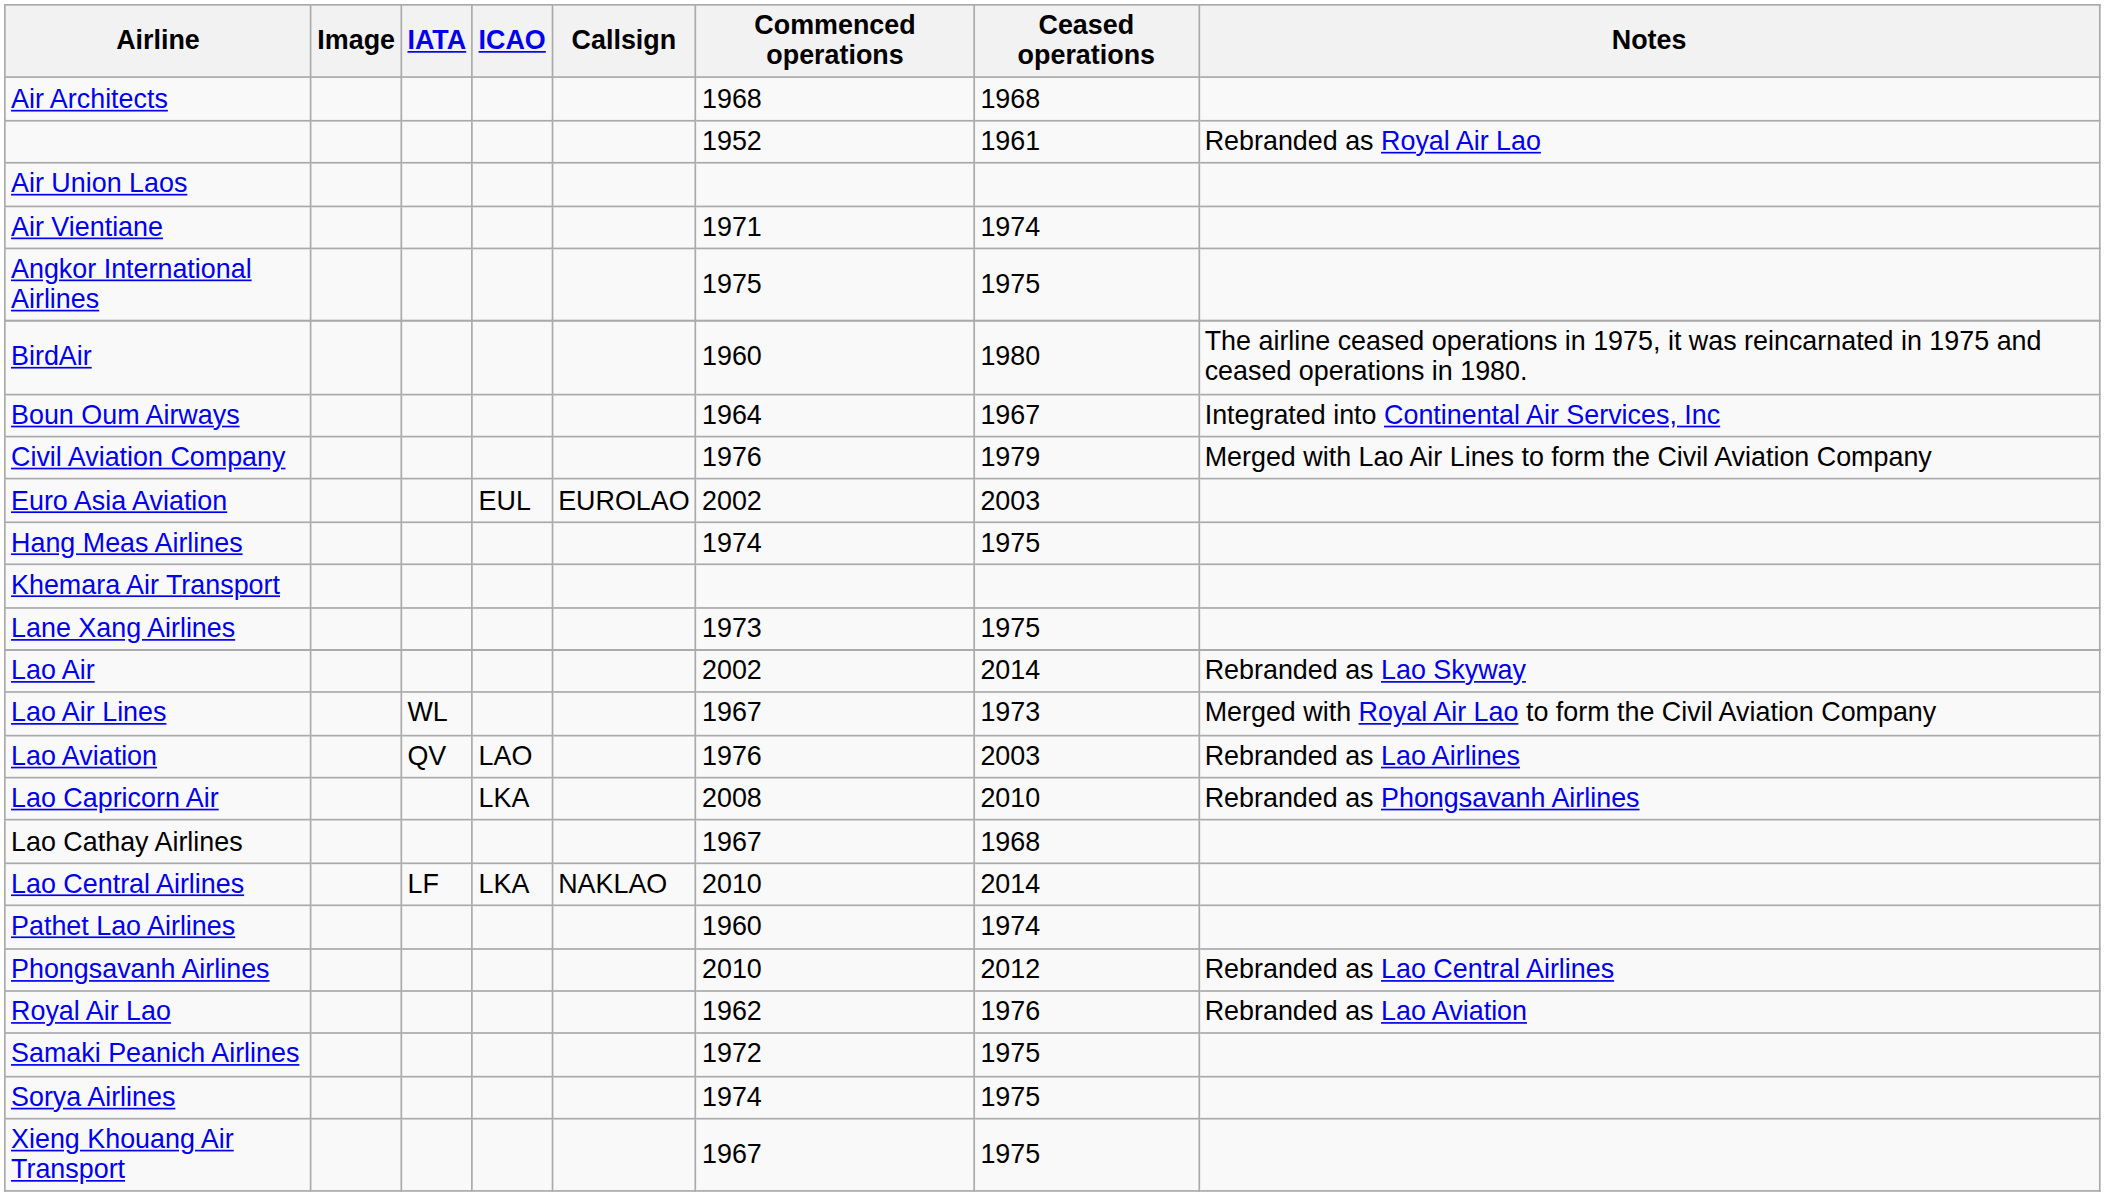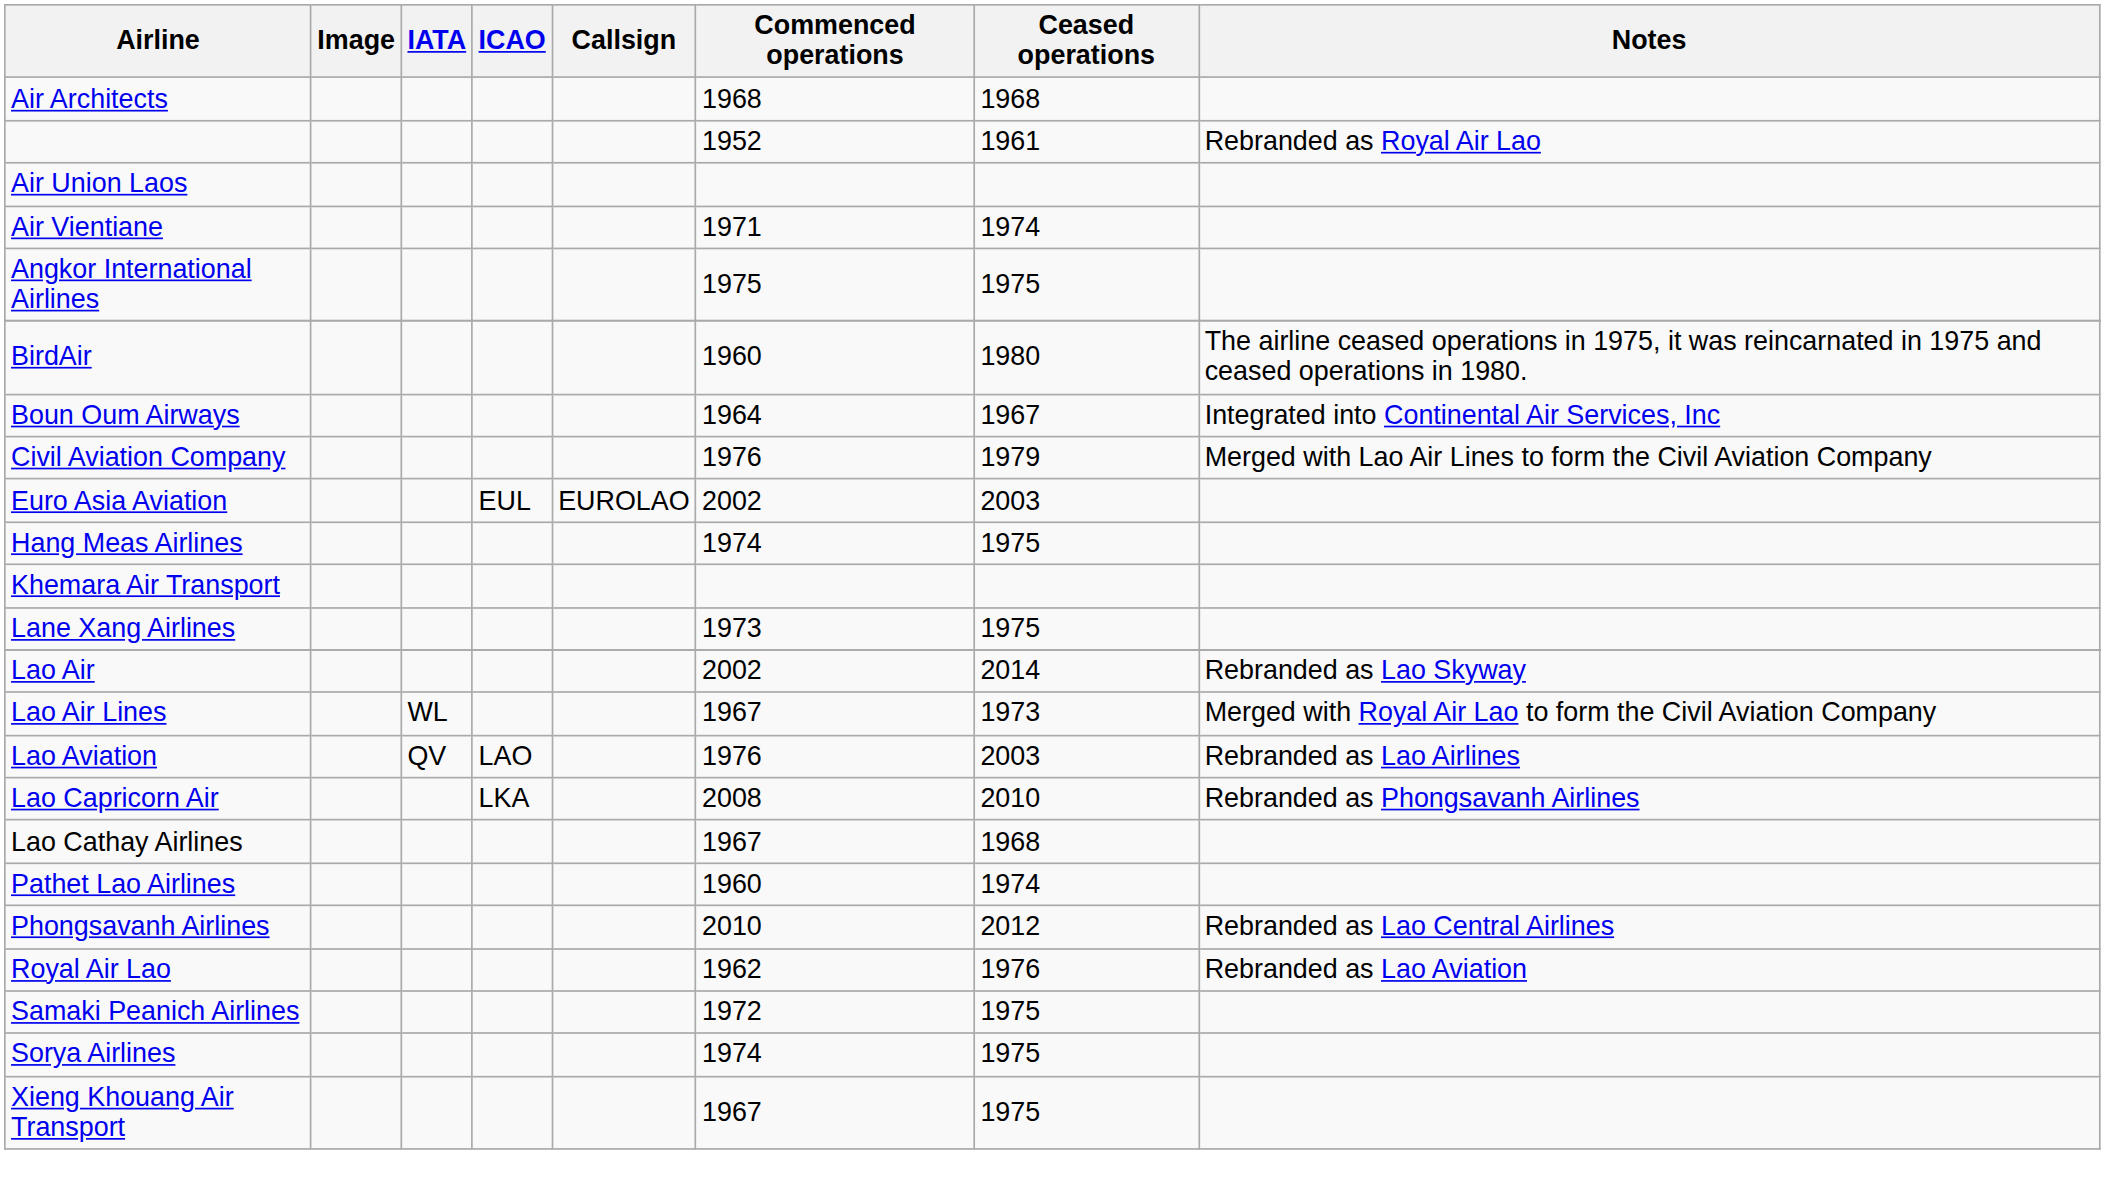 <table class="wikitable sortable">
 <tr valign="middle">
 <th>Airline</th>
 <th>Image</th>
 <th><a href='#'>IATA</a></th>
 <th><a href='#'>ICAO</a></th>
 <th>Callsign</th>
 <th>Commenced operations</th>
 <th>Ceased operations</th>
 <th>Notes</th>
 </tr>
 <tr>
 <td><a href='#'>Air Architects</a></td>
 <td></td>
 <td></td>
 <td></td>
 <td></td>
 <td>1968</td>
 <td>1968</td>
 <td></td>
 </tr>
 <tr>
 <td></td>
 <td></td>
 <td></td>
 <td></td>
 <td></td>
 <td>1952</td>
 <td>1961</td>
 <td>Rebranded as <a href='#'>Royal Air Lao</a></td>
 </tr>
 <tr>
 <td><a href='#'>Air Union Laos</a></td>
 <td></td>
 <td></td>
 <td></td>
 <td></td>
 <td></td>
 <td></td>
 <td></td>
 </tr>
 <tr>
 <td><a href='#'>Air Vientiane</a></td>
 <td></td>
 <td></td>
 <td></td>
 <td></td>
 <td>1971</td>
 <td>1974</td>
 <td></td>
 </tr>
 <tr>
 <td><a href='#'>Angkor International Airlines</a></td>
 <td></td>
 <td></td>
 <td></td>
 <td></td>
 <td>1975</td>
 <td>1975</td>
 <td></td>
 </tr>
 <tr>
 </tr>
 <tr>
 <td><a href='#'>BirdAir</a></td>
 <td></td>
 <td></td>
 <td></td>
 <td></td>
 <td>1960</td>
 <td>1980</td>
 <td>The airline ceased operations in 1975, it was reincarnated in 1975 and ceased operations in 1980.</td>
 </tr>
 <tr>
 <td><a href='#'>Boun Oum Airways</a></td>
 <td></td>
 <td></td>
 <td></td>
 <td></td>
 <td>1964</td>
 <td>1967</td>
 <td>Integrated into <a href='#'>Continental Air Services, Inc</a></td>
 </tr>
 <tr>
 <td><a href='#'>Civil Aviation Company</a></td>
 <td></td>
 <td></td>
 <td></td>
 <td></td>
 <td>1976</td>
 <td>1979</td>
 <td>Merged with Lao Air Lines to form the Civil Aviation Company</td>
 </tr>
 <tr>
 <td><a href='#'>Euro Asia Aviation</a></td>
 <td></td>
 <td></td>
 <td>EUL</td>
 <td>EUROLAO</td>
 <td>2002</td>
 <td>2003</td>
 <td></td>
 </tr>
 <tr>
 <td><a href='#'>Hang Meas Airlines</a></td>
 <td></td>
 <td></td>
 <td></td>
 <td></td>
 <td>1974</td>
 <td>1975</td>
 <td></td>
 </tr>
 <tr>
 <td><a href='#'>Khemara Air Transport </a></td>
 <td></td>
 <td></td>
 <td></td>
 <td></td>
 <td></td>
 <td></td>
 <td></td>
 </tr>
 <tr>
 <td><a href='#'>Lane Xang Airlines</a></td>
 <td></td>
 <td></td>
 <td></td>
 <td></td>
 <td>1973</td>
 <td>1975</td>
 <td></td>
 </tr>
 <tr>
 </tr>
 <tr>
 <td><a href='#'>Lao Air</a></td>
 <td></td>
 <td></td>
 <td></td>
 <td></td>
 <td>2002</td>
 <td>2014</td>
 <td>Rebranded as <a href='#'>Lao Skyway</a></td>
 </tr>
 <tr>
 <td><a href='#'>Lao Air Lines</a></td>
 <td></td>
 <td>WL</td>
 <td></td>
 <td></td>
 <td>1967</td>
 <td>1973</td>
 <td>Merged with <a href='#'>Royal Air Lao</a> to form the Civil Aviation Company</td>
 </tr>
 <tr>
 <td><a href='#'>Lao Aviation</a></td>
 <td></td>
 <td>QV</td>
 <td>LAO</td>
 <td></td>
 <td>1976</td>
 <td>2003</td>
 <td>Rebranded as <a href='#'>Lao Airlines</a></td>
 </tr>
 <tr>
 <td><a href='#'>Lao Capricorn Air</a></td>
 <td></td>
 <td></td>
 <td>LKA</td>
 <td></td>
 <td>2008</td>
 <td>2010</td>
 <td>Rebranded as <a href='#'>Phongsavanh Airlines</a></td>
 </tr>
 <tr>
 <td>Lao Cathay Airlines</td>
 <td></td>
 <td></td>
 <td></td>
 <td></td>
 <td>1967</td>
 <td>1968</td>
 <td></td>
 </tr>
 <tr>
-<td><a href='#'>Lao Central Airlines</a></td>
-<td></td>
-<td>LF</td>
-<td>LKA</td>
-<td>NAKLAO</td>
-<td>2010</td>
-<td>2014</td>
-<td></td>
-</tr>
-<tr>
 <td><a href='#'>Pathet Lao Airlines</a></td>
 <td></td>
 <td></td>
 <td></td>
 <td></td>
 <td>1960</td>
 <td>1974</td>
 <td></td>
 </tr>
 <tr>
 <td><a href='#'>Phongsavanh Airlines</a></td>
 <td></td>
 <td></td>
 <td></td>
 <td></td>
 <td>2010</td>
 <td>2012</td>
 <td>Rebranded as <a href='#'>Lao Central Airlines</a></td>
 </tr>
 <tr>
 <td><a href='#'>Royal Air Lao</a></td>
 <td></td>
 <td></td>
 <td></td>
 <td></td>
 <td>1962</td>
 <td>1976</td>
 <td>Rebranded as <a href='#'>Lao Aviation</a></td>
 </tr>
 <tr>
 <td><a href='#'>Samaki Peanich Airlines</a></td>
 <td></td>
 <td></td>
 <td></td>
 <td></td>
 <td>1972</td>
 <td>1975</td>
 <td></td>
 </tr>
 <tr>
 <td><a href='#'>Sorya Airlines</a></td>
 <td></td>
 <td></td>
 <td></td>
 <td></td>
 <td>1974</td>
 <td>1975</td>
 <td></td>
 </tr>
 <tr>
 <td><a href='#'>Xieng Khouang Air Transport</a></td>
 <td></td>
 <td></td>
 <td></td>
 <td></td>
 <td>1967</td>
 <td>1975</td>
 <td></td>
 </tr>
 </table>
